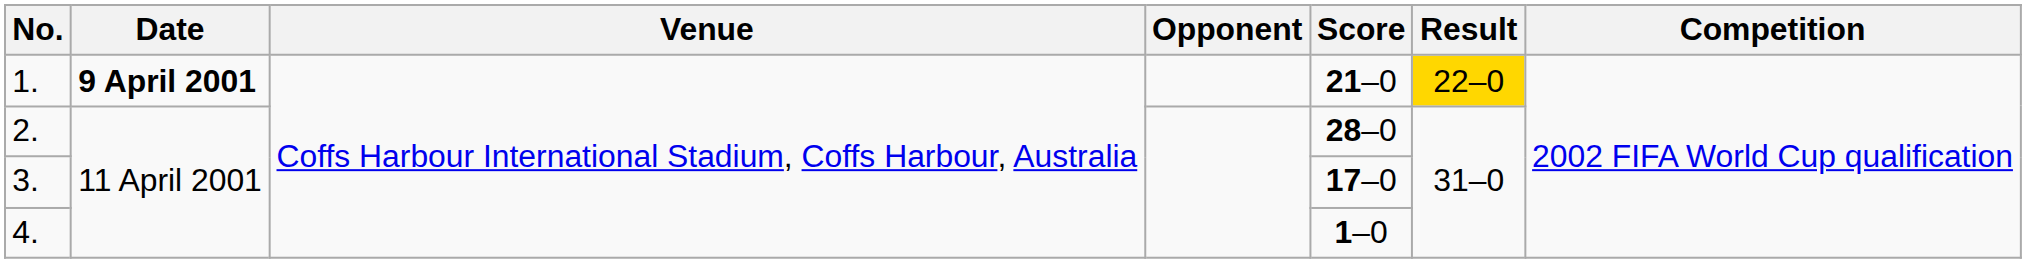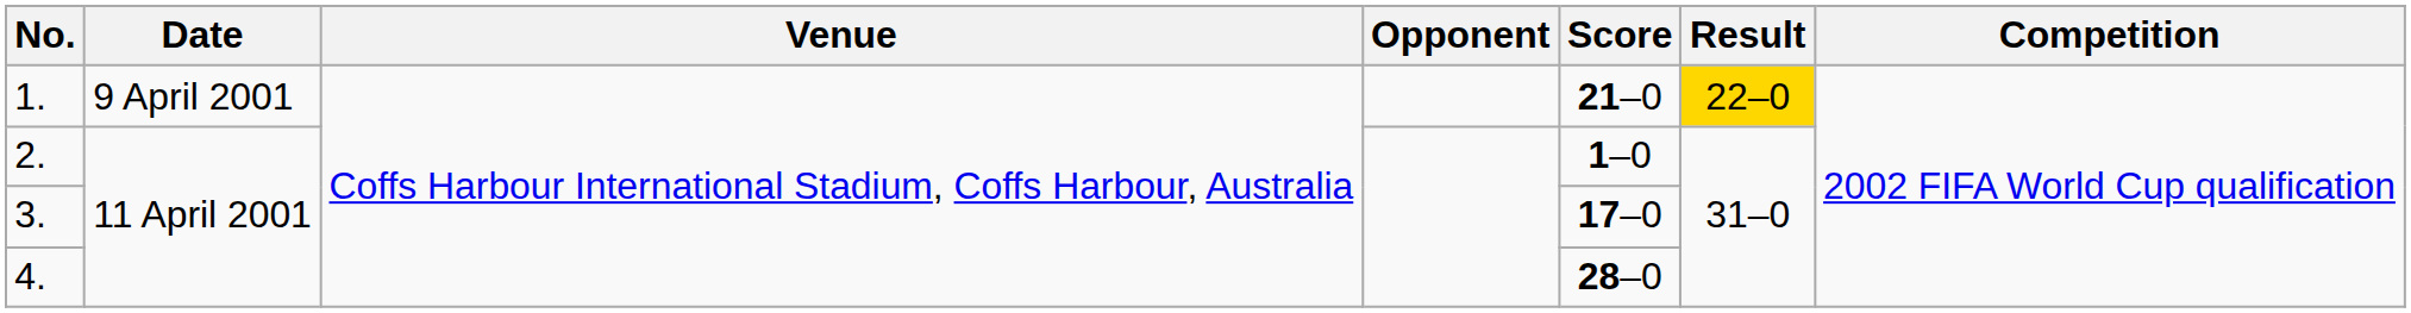 <table class="wikitable">
 <tr>
 <th>No.</th>
 <th>Date</th>
 <th>Venue</th>
 <th>Opponent</th>
 <th>Score</th>
 <th>Result</th>
 <th>Competition</th>
 </tr>
 <tr>
 <td>1.</td>
-<td><strong>9 April 2001</strong></td>
+<td>9 April 2001</td>
 <td rowspan=4><a href='#'>Coffs Harbour International Stadium</a>, <a href='#'>Coffs Harbour</a>, <a href='#'>Australia</a></td>
 <td></td>
 <td align=center><strong>21</strong>–0</td>
 <td align=center style="background: gold;">22–0</td>
 <td rowspan=4><a href='#'>2002 FIFA World Cup qualification</a></td>
 </tr>
 <tr>
 <td>2.</td>
 <td rowspan=3>11 April 2001</td>
 <td rowspan=3></td>
-<td align=center><strong>28</strong>–0</td>
+<td align=center><strong>1</strong>–0</td>
 <td rowspan=3 align=center>31–0</td>
 </tr>
 <tr>
 <td>3.</td>
 <td align=center><strong>17</strong>–0</td>
 </tr>
 <tr>
 <td>4.</td>
-<td align=center><strong>1</strong>–0</td>
+<td align=center><strong>28</strong>–0</td>
 </tr>
 </table>
